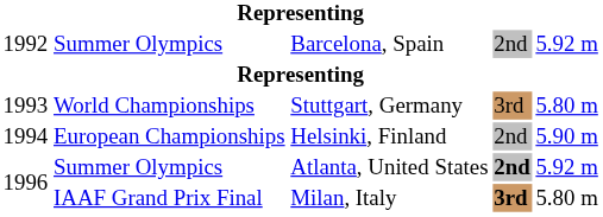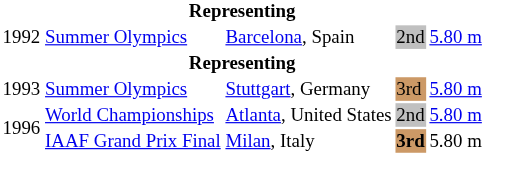 <table>
 <tr>
 <th colspan="5">Representing </th>
 </tr>
 <tr>
 <td>1992</td>
 <td><a href='#'>Summer Olympics</a></td>
 <td><a href='#'>Barcelona</a>, Spain</td>
 <td bgcolor="silver">2nd</td>
-<td><a href='#'>5.92 m</a></td>
+<td><a href='#'>5.80 m</a></td>
 </tr>
 <tr>
 <th colspan="5">Representing </th>
 </tr>
 <tr>
 <td>1993</td>
-<td><a href='#'>World Championships</a></td>
+<td><a href='#'>Summer Olympics</a></td>
 <td><a href='#'>Stuttgart</a>, Germany</td>
 <td bgcolor="CC9966">3rd</td>
 <td><a href='#'>5.80 m</a></td>
 </tr>
 <tr>
-<td>1994</td>
-<td><a href='#'>European Championships</a></td>
-<td><a href='#'>Helsinki</a>, Finland</td>
+<td rowspan=2>1996</td>
+<td><a href='#'>World Championships</a></td>
+<td><a href='#'>Atlanta</a>, United States</td>
 <td bgcolor="silver">2nd</td>
-<td><a href='#'>5.90 m</a></td>
-</tr>
-<tr>
-<td rowspan=2>1996</td>
-<td><a href='#'>Summer Olympics</a></td>
-<td><a href='#'>Atlanta</a>, United States</td>
-<td bgcolor="silver"><strong>2nd</strong></td>
-<td><a href='#'>5.92 m</a></td>
+<td><a href='#'>5.80 m</a></td>
 </tr>
 <tr>
 <td><a href='#'>IAAF Grand Prix Final</a></td>
 <td><a href='#'>Milan</a>, Italy</td>
 <td bgcolor="CC9966"><strong>3rd</strong></td>
 <td>5.80 m</td>
 </tr>
 </table>
